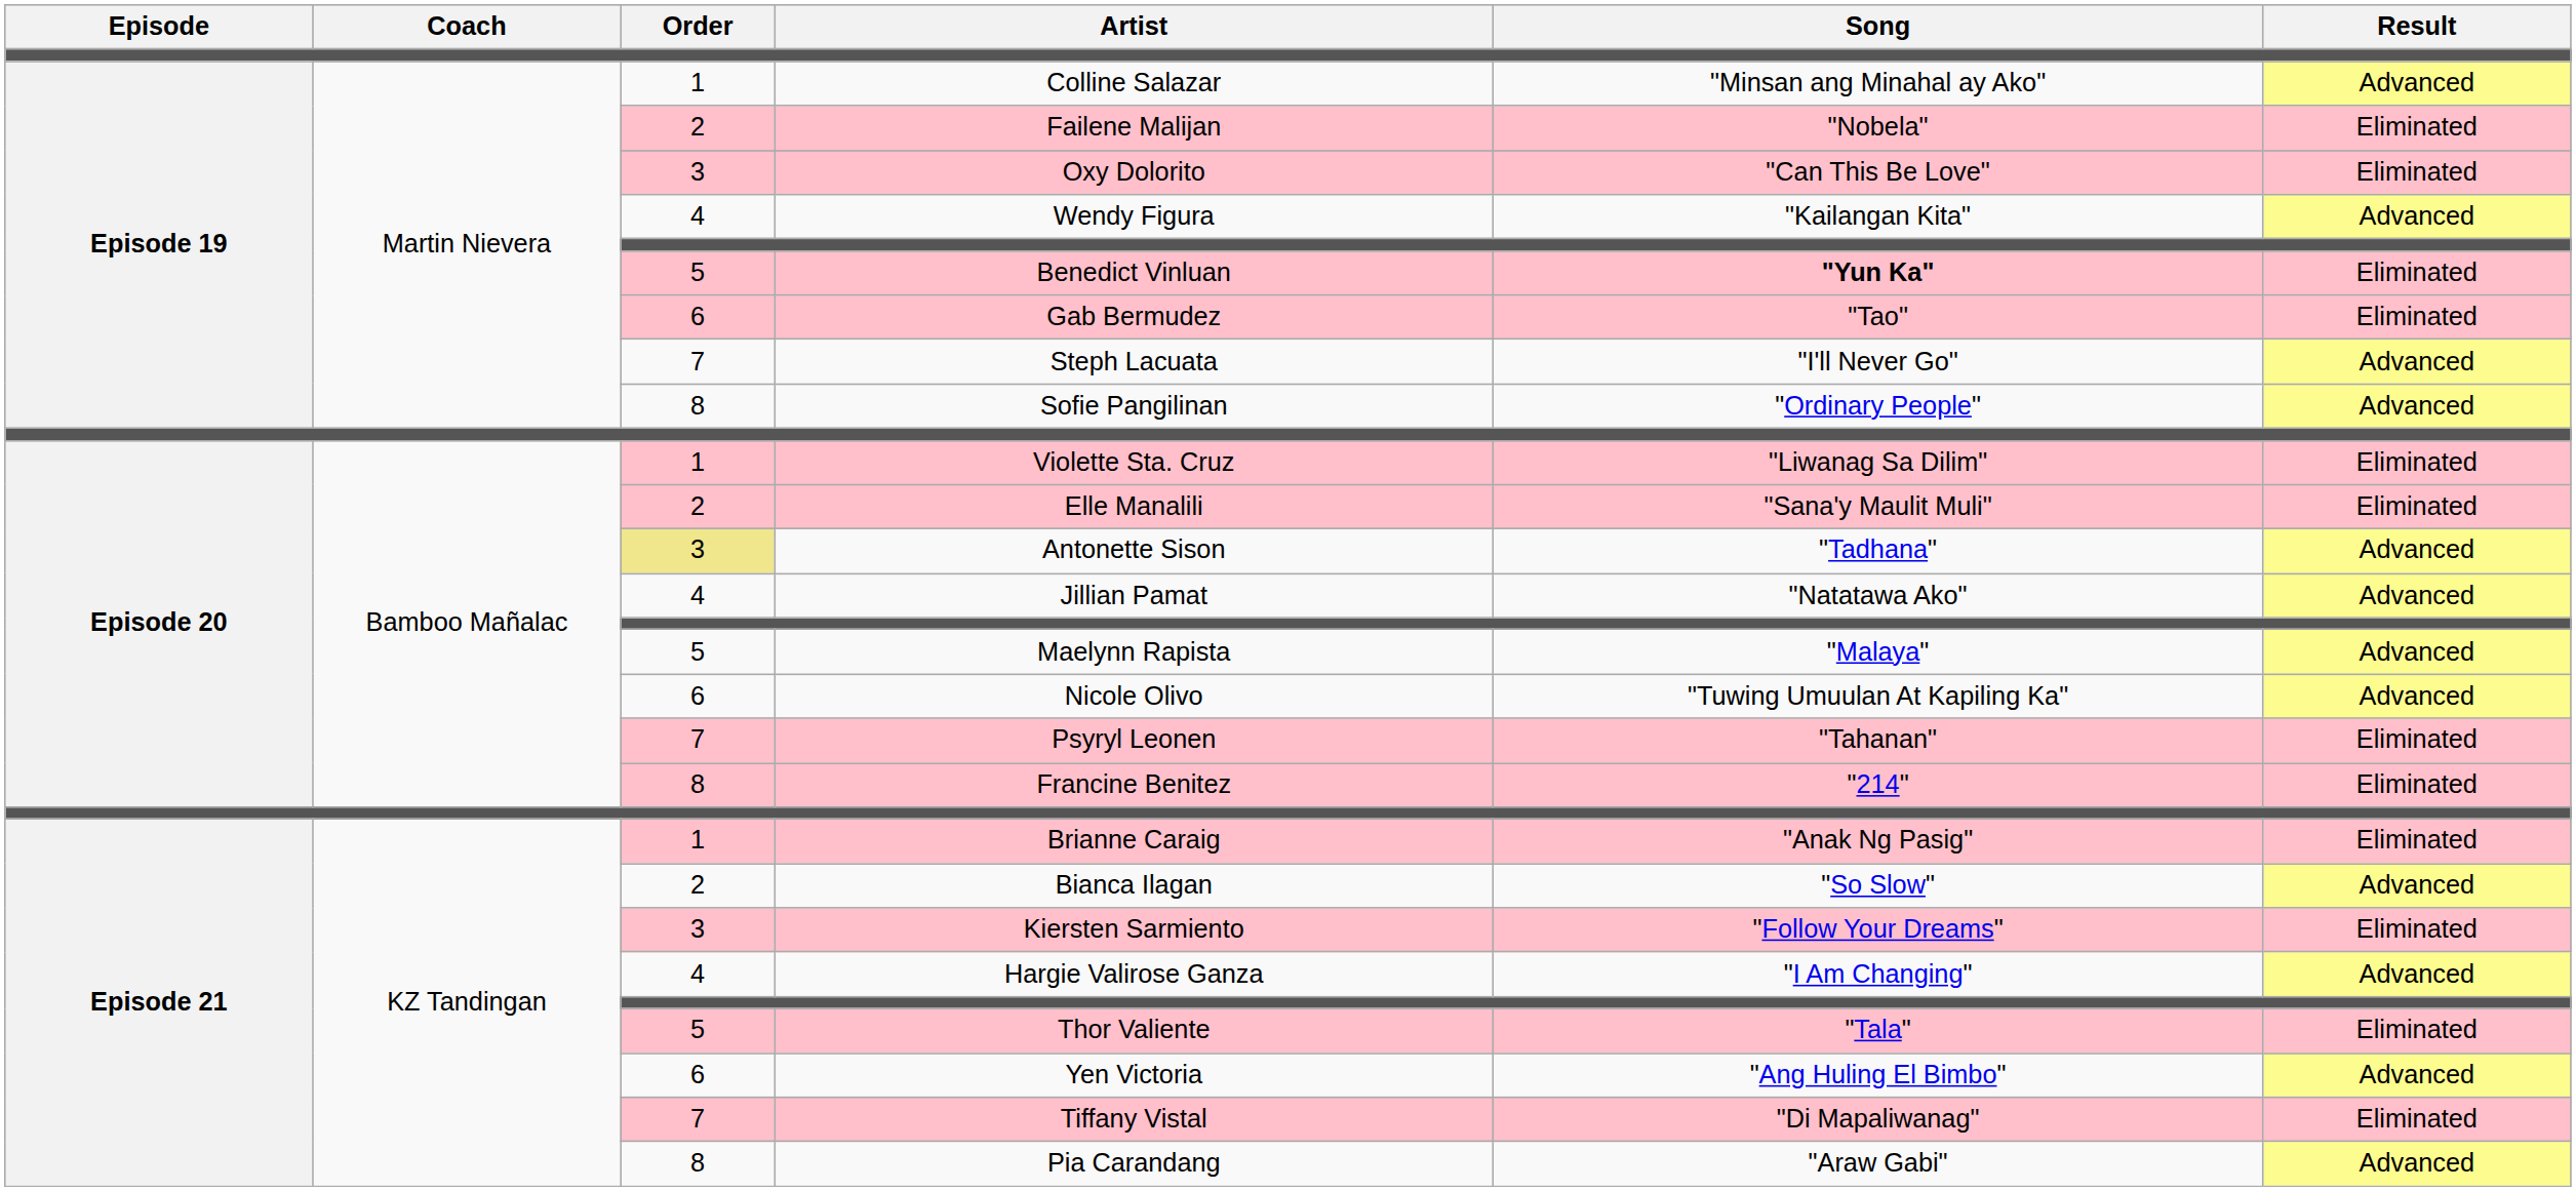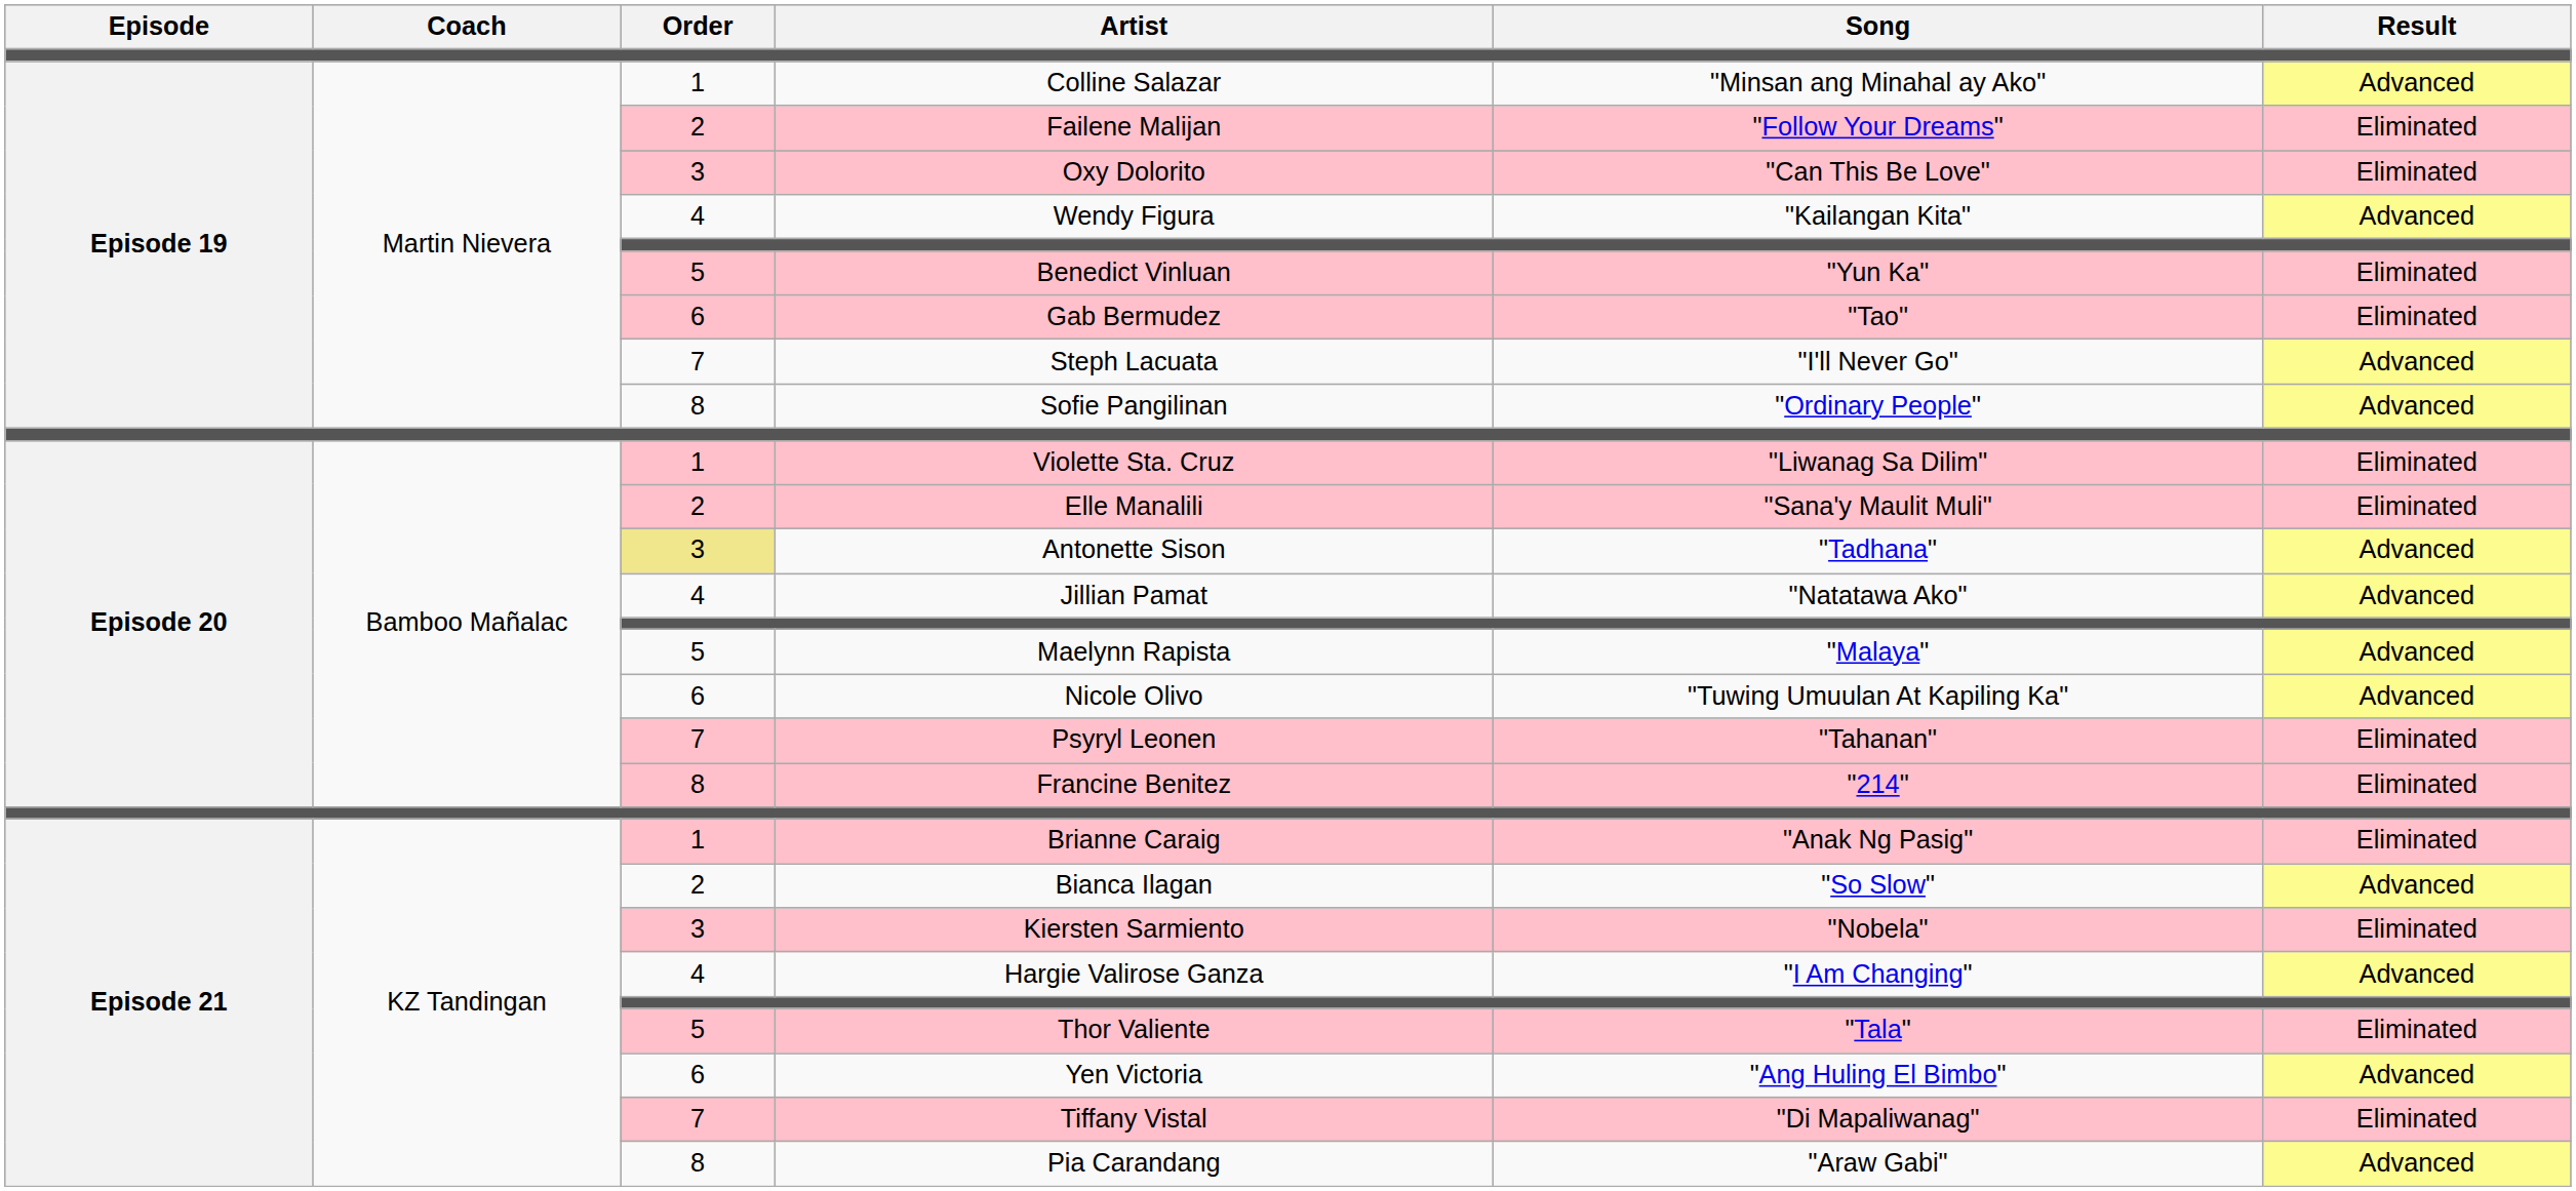 <table class="wikitable" style="text-align:center; line-height:20px; width:100%;">
 <tr>
 <th width="12%">Episode</th>
 <th width="12%">Coach</th>
 <th width="06%">Order</th>
 <th width="28%">Artist</th>
 <th width="30%">Song</th>
 <th width="15%">Result</th>
 </tr>
 <tr>
 <th colspan="7" style="background:#555;"></th>
 </tr>
 <tr>
 <th rowspan="9">Episode 19<br><small></small></th>
 <td rowspan="9">Martin Nievera</td>
 <td>1</td>
 <td>Colline Salazar</td>
 <td>"Minsan ang Minahal ay Ako"</td>
 <td style="background:#fdfc8f;">Advanced</td>
 </tr>
 <tr style="background:pink">
 <td>2</td>
 <td>Failene Malijan</td>
-<td>"Nobela"</td>
+<td>"<a href='#'>Follow Your Dreams</a>"</td>
 <td>Eliminated</td>
 </tr>
 <tr style="background:pink">
 <td>3</td>
 <td>Oxy Dolorito</td>
 <td>"Can This Be Love"</td>
 <td>Eliminated</td>
 </tr>
 <tr>
 <td>4</td>
 <td>Wendy Figura</td>
 <td>"Kailangan Kita"</td>
 <td style="background:#fdfc8f;">Advanced</td>
 </tr>
 <tr>
 <th colspan="6" style="background:#555;"></th>
 </tr>
 <tr style="background:pink">
 <td>5</td>
 <td>Benedict Vinluan</td>
-<td><strong>"Yun Ka"</strong></td>
+<td>"Yun Ka"</td>
 <td>Eliminated</td>
 </tr>
 <tr style="background:pink">
 <td>6</td>
 <td>Gab Bermudez</td>
 <td>"Tao"</td>
 <td>Eliminated</td>
 </tr>
 <tr>
 <td>7</td>
 <td>Steph Lacuata</td>
 <td>"I'll Never Go"</td>
 <td style="background:#fdfc8f;">Advanced</td>
 </tr>
 <tr>
 <td>8</td>
 <td>Sofie Pangilinan</td>
 <td>"<a href='#'>Ordinary People</a>"</td>
 <td style="background:#fdfc8f;">Advanced</td>
 </tr>
 <tr>
 <th colspan="7" style="background:#555;"></th>
 </tr>
 <tr>
 <th rowspan="9">Episode 20<br><small></small></th>
 <td rowspan="9">Bamboo Mañalac</td>
 <td style="background:pink">1</td>
 <td style="background:pink">Violette Sta. Cruz</td>
 <td style="background:pink">"Liwanag Sa Dilim"</td>
 <td style="background:pink">Eliminated</td>
 </tr>
 <tr style="background:pink">
 <td>2</td>
 <td>Elle Manalili</td>
 <td>"Sana'y Maulit Muli"</td>
 <td>Eliminated</td>
 </tr>
 <tr>
 <td style="background: khaki;">3</td>
 <td>Antonette Sison</td>
 <td>"<a href='#'>Tadhana</a>"</td>
 <td style="background:#fdfc8f;">Advanced</td>
 </tr>
 <tr>
 <td>4</td>
 <td>Jillian Pamat</td>
 <td>"Natatawa Ako"</td>
 <td style="background:#fdfc8f;">Advanced</td>
 </tr>
 <tr>
 <th colspan="6" style="background:#555;"></th>
 </tr>
 <tr>
 <td>5</td>
 <td>Maelynn Rapista</td>
 <td>"<a href='#'>Malaya</a>"</td>
 <td style="background:#fdfc8f;">Advanced</td>
 </tr>
 <tr>
 <td>6</td>
 <td>Nicole Olivo</td>
 <td>"Tuwing Umuulan At Kapiling Ka"</td>
 <td style="background:#fdfc8f;">Advanced</td>
 </tr>
 <tr style="background:pink">
 <td>7</td>
 <td>Psyryl Leonen</td>
 <td>"Tahanan"</td>
 <td>Eliminated</td>
 </tr>
 <tr style="background:pink">
 <td>8</td>
 <td>Francine Benitez</td>
 <td>"<a href='#'>214</a>"</td>
 <td>Eliminated</td>
 </tr>
 <tr>
 <th colspan="7" style="background:#555;"></th>
 </tr>
 <tr>
 <th rowspan="9">Episode 21<br><small></small></th>
 <td rowspan="9">KZ Tandingan</td>
 <td style="background:pink">1</td>
 <td style="background:pink">Brianne Caraig</td>
 <td style="background:pink">"Anak Ng Pasig"</td>
 <td style="background:pink">Eliminated</td>
 </tr>
 <tr>
 <td>2</td>
 <td>Bianca Ilagan</td>
 <td>"<a href='#'>So Slow</a>"</td>
 <td style="background:#fdfc8f;">Advanced</td>
 </tr>
 <tr style="background:pink">
 <td>3</td>
 <td>Kiersten Sarmiento</td>
-<td>"<a href='#'>Follow Your Dreams</a>"</td>
+<td>"Nobela"</td>
 <td>Eliminated</td>
 </tr>
 <tr>
 <td>4</td>
 <td>Hargie Valirose Ganza</td>
 <td>"<a href='#'>I Am Changing</a>"</td>
 <td style="background:#fdfc8f;">Advanced</td>
 </tr>
 <tr>
 <th colspan="6" style="background:#555;"></th>
 </tr>
 <tr style="background:pink">
 <td>5</td>
 <td>Thor Valiente</td>
 <td>"<a href='#'>Tala</a>"</td>
 <td>Eliminated</td>
 </tr>
 <tr>
 <td>6</td>
 <td>Yen Victoria</td>
 <td>"<a href='#'>Ang Huling El Bimbo</a>"</td>
 <td style="background:#fdfc8f;">Advanced</td>
 </tr>
 <tr style="background:pink">
 <td>7</td>
 <td>Tiffany Vistal</td>
 <td>"Di Mapaliwanag"</td>
 <td>Eliminated</td>
 </tr>
 <tr>
 <td>8</td>
 <td>Pia Carandang</td>
 <td>"Araw Gabi"</td>
 <td style="background:#fdfc8f;">Advanced</td>
 </tr>
 </table>
